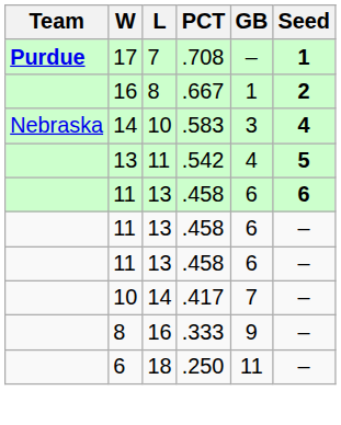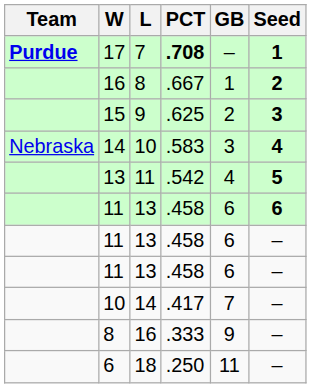 <table class=wikitable>
 <tr>
 <th>Team</th>
 <th>W</th>
 <th>L</th>
 <th>PCT</th>
 <th>GB</th>
 <th>Seed</th>
 </tr>
 <tr bgcolor=#ccffcc>
 <td><strong><a href='#'>Purdue</a></strong></td>
 <td>17</td>
 <td>7</td>
-<td>.708</td>
+<td><strong>.708</strong></td>
 <td style="text-align:center;">–</td>
 <td style="text-align:center;"><strong>1</strong></td>
 </tr>
 <tr bgcolor=#ccffcc>
 <td></td>
 <td>16</td>
 <td>8</td>
 <td>.667</td>
 <td style="text-align:center;">1</td>
 <td style="text-align:center;"><strong>2</strong></td>
+</tr>
+<tr bgcolor=#ccffcc>
+<td></td>
+<td>15</td>
+<td>9</td>
+<td>.625</td>
+<td style="text-align:center;">2</td>
+<td style="text-align:center;"><strong>3</strong></td>
 </tr>
 <tr bgcolor=#ccffcc>
 <td><a href='#'>Nebraska</a></td>
 <td>14</td>
 <td>10</td>
 <td>.583</td>
 <td style="text-align:center;">3</td>
 <td style="text-align:center;"><strong>4</strong></td>
 </tr>
 <tr bgcolor=#ccffcc>
 <td></td>
 <td>13</td>
 <td>11</td>
 <td>.542</td>
 <td style="text-align:center;">4</td>
 <td style="text-align:center;"><strong>5</strong></td>
 </tr>
 <tr bgcolor=#ccffcc>
 <td></td>
 <td>11</td>
 <td>13</td>
 <td>.458</td>
 <td style="text-align:center;">6</td>
 <td style="text-align:center;"><strong>6</strong></td>
 </tr>
 <tr>
 <td></td>
 <td>11</td>
 <td>13</td>
 <td>.458</td>
 <td style="text-align:center;">6</td>
 <td style="text-align:center;">–</td>
 </tr>
 <tr>
 <td></td>
 <td>11</td>
 <td>13</td>
 <td>.458</td>
 <td style="text-align:center;">6</td>
 <td style="text-align:center;">–</td>
 </tr>
 <tr>
 <td></td>
 <td>10</td>
 <td>14</td>
 <td>.417</td>
 <td style="text-align:center;">7</td>
 <td style="text-align:center;">–</td>
 </tr>
 <tr>
 <td></td>
 <td>8</td>
 <td>16</td>
 <td>.333</td>
 <td style="text-align:center;">9</td>
 <td style="text-align:center;">–</td>
 </tr>
 <tr>
 <td></td>
 <td>6</td>
 <td>18</td>
 <td>.250</td>
 <td style="text-align:center;">11</td>
 <td style="text-align:center;">–</td>
 </tr>
 </table>
